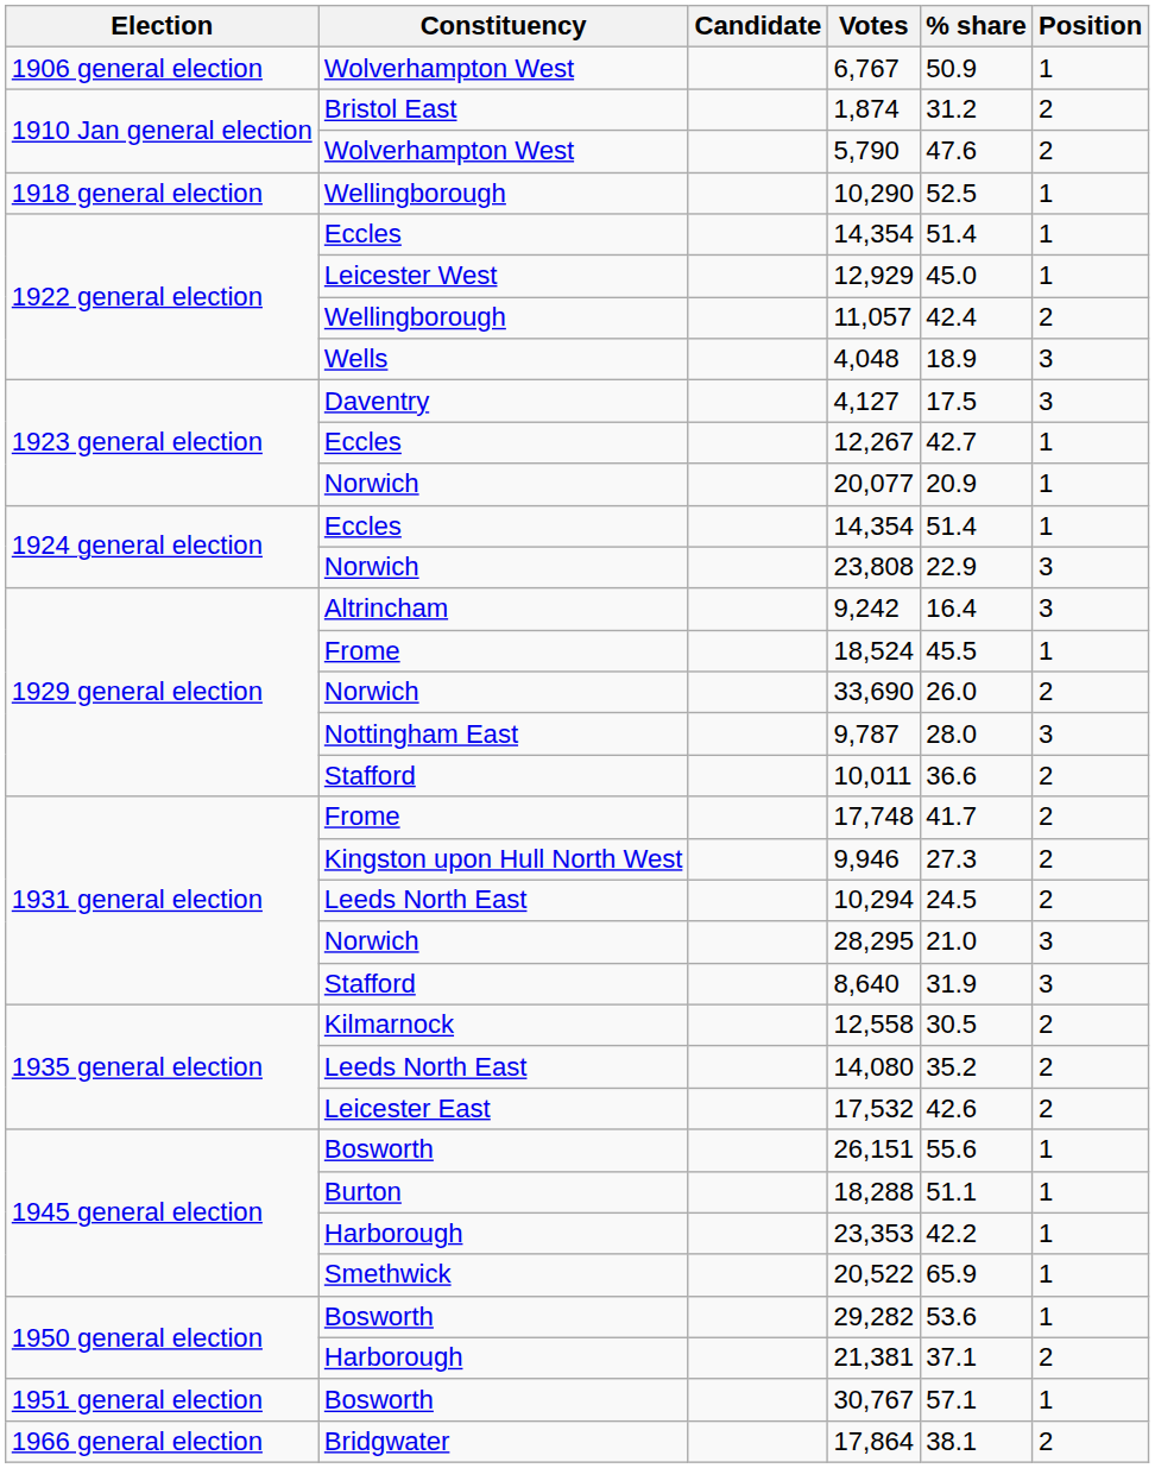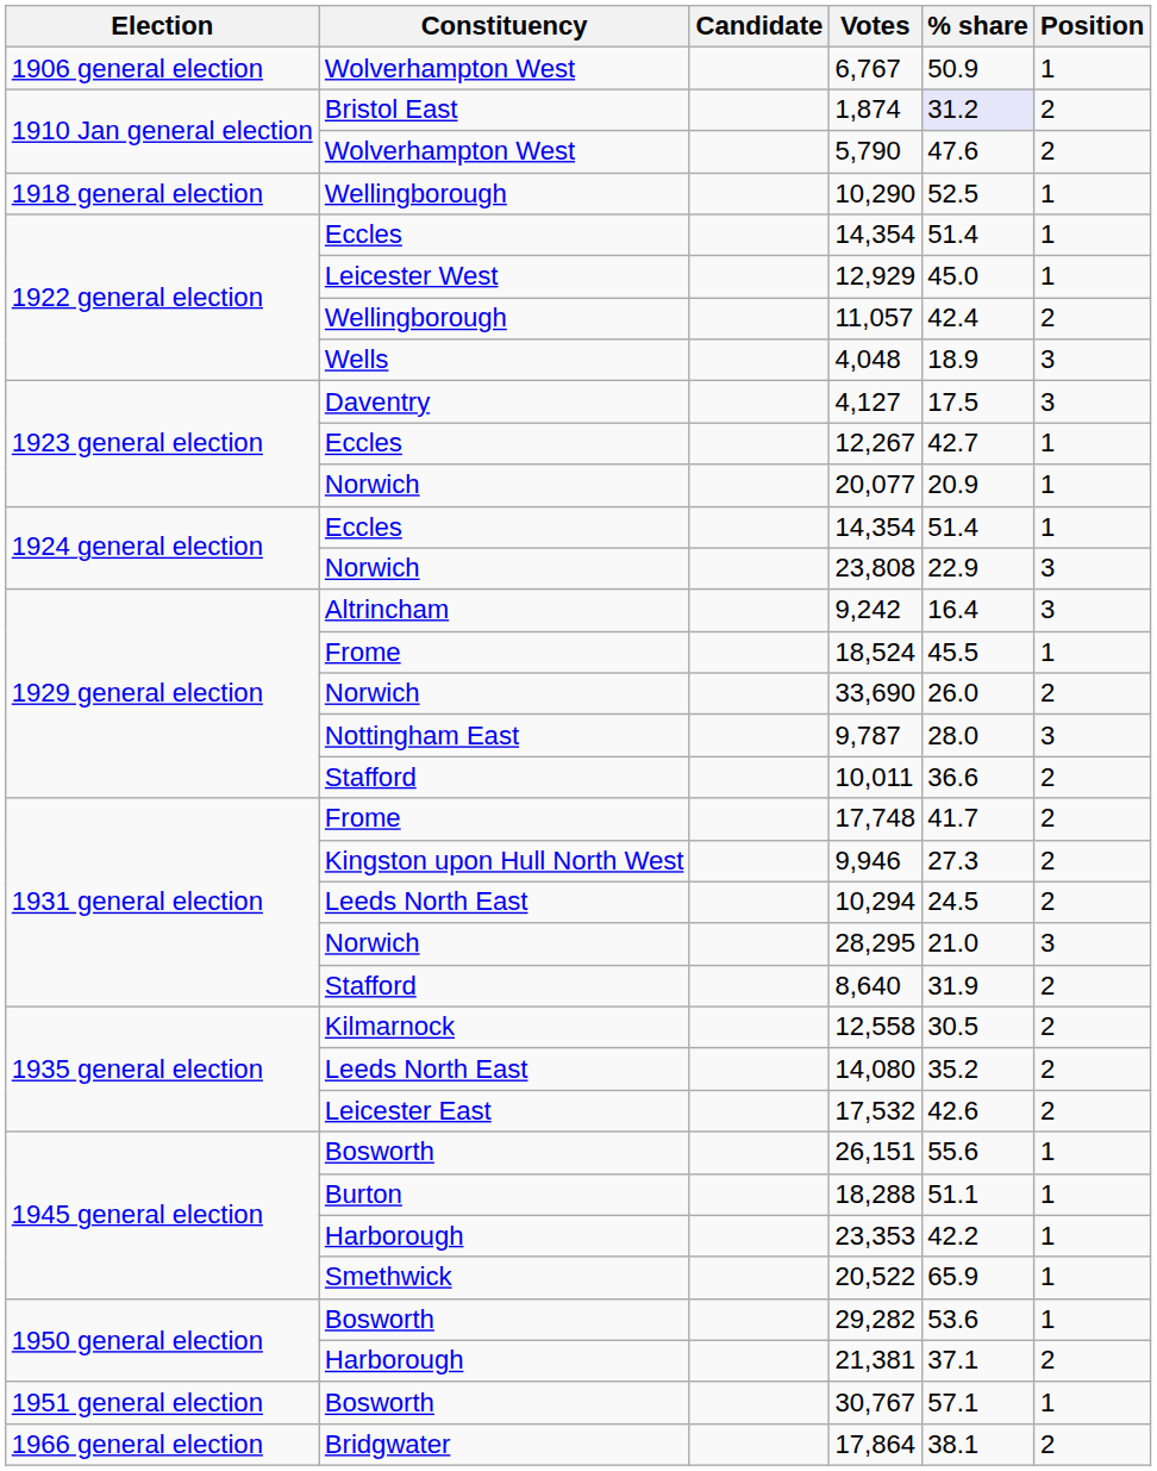 <table class="wikitable sortable">
 <tr>
 <th>Election</th>
 <th>Constituency</th>
 <th>Candidate</th>
 <th>Votes</th>
 <th>% share</th>
 <th>Position</th>
 </tr>
 <tr>
 <td><a href='#'>1906 general election</a></td>
 <td><a href='#'>Wolverhampton West</a></td>
 <td></td>
 <td>6,767</td>
 <td>50.9</td>
 <td>1</td>
 </tr>
 <tr>
 <td rowspan=2><a href='#'>1910 Jan general election</a></td>
 <td><a href='#'>Bristol East</a></td>
 <td></td>
 <td>1,874</td>
-<td>31.2</td>
+<td style="background: lavender;">31.2</td>
 <td>2</td>
 </tr>
 <tr>
 <td><a href='#'>Wolverhampton West</a></td>
 <td></td>
 <td>5,790</td>
 <td>47.6</td>
 <td>2</td>
 </tr>
 <tr>
 <td><a href='#'>1918 general election</a></td>
 <td><a href='#'>Wellingborough</a></td>
 <td></td>
 <td>10,290</td>
 <td>52.5</td>
 <td>1</td>
 </tr>
 <tr>
 <td rowspan=4><a href='#'>1922 general election</a></td>
 <td><a href='#'>Eccles</a></td>
 <td></td>
 <td>14,354</td>
 <td>51.4</td>
 <td>1</td>
 </tr>
 <tr>
 <td><a href='#'>Leicester West</a></td>
 <td></td>
 <td>12,929</td>
 <td>45.0</td>
 <td>1</td>
 </tr>
 <tr>
 <td><a href='#'>Wellingborough</a></td>
 <td></td>
 <td>11,057</td>
 <td>42.4</td>
 <td>2</td>
 </tr>
 <tr>
 <td><a href='#'>Wells</a></td>
 <td></td>
 <td>4,048</td>
 <td>18.9</td>
 <td>3</td>
 </tr>
 <tr>
 <td rowspan=3><a href='#'>1923 general election</a></td>
 <td><a href='#'>Daventry</a></td>
 <td></td>
 <td>4,127</td>
 <td>17.5</td>
 <td>3</td>
 </tr>
 <tr>
 <td><a href='#'>Eccles</a></td>
 <td></td>
 <td>12,267</td>
 <td>42.7</td>
 <td>1</td>
 </tr>
 <tr>
 <td><a href='#'>Norwich</a></td>
 <td></td>
 <td>20,077</td>
 <td>20.9</td>
 <td>1</td>
 </tr>
 <tr>
 <td rowspan=2><a href='#'>1924 general election</a></td>
 <td><a href='#'>Eccles</a></td>
 <td></td>
 <td>14,354</td>
 <td>51.4</td>
 <td>1</td>
 </tr>
 <tr>
 <td><a href='#'>Norwich</a></td>
 <td></td>
 <td>23,808</td>
 <td>22.9</td>
 <td>3</td>
 </tr>
 <tr>
 <td rowspan=5><a href='#'>1929 general election</a></td>
 <td><a href='#'>Altrincham</a></td>
 <td></td>
 <td>9,242</td>
 <td>16.4</td>
 <td>3</td>
 </tr>
 <tr>
 <td><a href='#'>Frome</a></td>
 <td></td>
 <td>18,524</td>
 <td>45.5</td>
 <td>1</td>
 </tr>
 <tr>
 <td><a href='#'>Norwich</a></td>
 <td></td>
 <td>33,690</td>
 <td>26.0</td>
 <td>2</td>
 </tr>
 <tr>
 <td><a href='#'>Nottingham East</a></td>
 <td></td>
 <td>9,787</td>
 <td>28.0</td>
 <td>3</td>
 </tr>
 <tr>
 <td><a href='#'>Stafford</a></td>
 <td></td>
 <td>10,011</td>
 <td>36.6</td>
 <td>2</td>
 </tr>
 <tr>
 <td rowspan=5><a href='#'>1931 general election</a></td>
 <td><a href='#'>Frome</a></td>
 <td></td>
 <td>17,748</td>
 <td>41.7</td>
 <td>2</td>
 </tr>
 <tr>
 <td><a href='#'>Kingston upon Hull North West</a></td>
 <td></td>
 <td>9,946</td>
 <td>27.3</td>
 <td>2</td>
 </tr>
 <tr>
 <td><a href='#'>Leeds North East</a></td>
 <td></td>
 <td>10,294</td>
 <td>24.5</td>
 <td>2</td>
 </tr>
 <tr>
 <td><a href='#'>Norwich</a></td>
 <td></td>
 <td>28,295</td>
 <td>21.0</td>
 <td>3</td>
 </tr>
 <tr>
 <td><a href='#'>Stafford</a></td>
 <td></td>
 <td>8,640</td>
 <td>31.9</td>
-<td>3</td>
+<td>2</td>
 </tr>
 <tr>
 <td rowspan=3><a href='#'>1935 general election</a></td>
 <td><a href='#'>Kilmarnock</a></td>
 <td></td>
 <td>12,558</td>
 <td>30.5</td>
 <td>2</td>
 </tr>
 <tr>
 <td><a href='#'>Leeds North East</a></td>
 <td></td>
 <td>14,080</td>
 <td>35.2</td>
 <td>2</td>
 </tr>
 <tr>
 <td><a href='#'>Leicester East</a></td>
 <td></td>
 <td>17,532</td>
 <td>42.6</td>
 <td>2</td>
 </tr>
 <tr>
 <td rowspan=4><a href='#'>1945 general election</a></td>
 <td><a href='#'>Bosworth</a></td>
 <td></td>
 <td>26,151</td>
 <td>55.6</td>
 <td>1</td>
 </tr>
 <tr>
 <td><a href='#'>Burton</a></td>
 <td></td>
 <td>18,288</td>
 <td>51.1</td>
 <td>1</td>
 </tr>
 <tr>
 <td><a href='#'>Harborough</a></td>
 <td></td>
 <td>23,353</td>
 <td>42.2</td>
 <td>1</td>
 </tr>
 <tr>
 <td><a href='#'>Smethwick</a></td>
 <td></td>
 <td>20,522</td>
 <td>65.9</td>
 <td>1</td>
 </tr>
 <tr>
 <td rowspan=2><a href='#'>1950 general election</a></td>
 <td><a href='#'>Bosworth</a></td>
 <td></td>
 <td>29,282</td>
 <td>53.6</td>
 <td>1</td>
 </tr>
 <tr>
 <td><a href='#'>Harborough</a></td>
 <td></td>
 <td>21,381</td>
 <td>37.1</td>
 <td>2</td>
 </tr>
 <tr>
 <td><a href='#'>1951 general election</a></td>
 <td><a href='#'>Bosworth</a></td>
 <td></td>
 <td>30,767</td>
 <td>57.1</td>
 <td>1</td>
 </tr>
 <tr>
 <td><a href='#'>1966 general election</a></td>
 <td><a href='#'>Bridgwater</a></td>
 <td></td>
 <td>17,864</td>
 <td>38.1</td>
 <td>2</td>
 </tr>
 </table>
